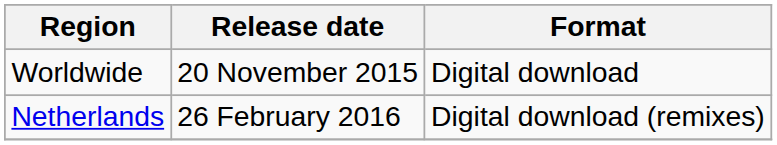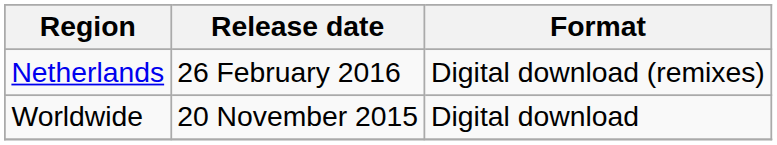 <table class="wikitable">
 <tr>
 <th>Region</th>
 <th>Release date</th>
 <th>Format</th>
 </tr>
 <tr>
+<td><a href='#'>Netherlands</a></td>
+<td>26 February 2016</td>
+<td>Digital download (remixes)</td>
+</tr>
+<tr>
 <td>Worldwide</td>
 <td>20 November 2015</td>
 <td>Digital download</td>
 </tr>
 <tr>
-<td><a href='#'>Netherlands</a></td>
-<td>26 February 2016</td>
-<td>Digital download (remixes)</td>
-</tr>
-<tr>
 </tr>
 </table>
